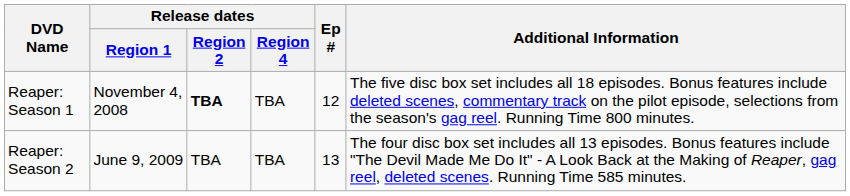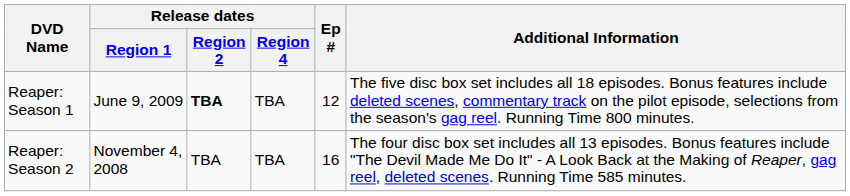 <table class="wikitable">
 <tr>
 <th rowspan=2>DVD Name</th>
 <th colspan=3>Release dates</th>
 <th rowspan=2>Ep #</th>
 <th rowspan=2>Additional Information</th>
 </tr>
 <tr>
 <th><a href='#'>Region 1</a></th>
 <th><a href='#'>Region 2</a></th>
 <th><a href='#'>Region 4</a></th>
 </tr>
 <tr>
 <td>Reaper: Season 1</td>
-<td>November 4, 2008</td>
+<td>June 9, 2009</td>
 <td><strong>TBA</strong></td>
 <td>TBA</td>
 <td style="text-align:center;">12</td>
 <td>The five disc box set includes all 18 episodes. Bonus features include <a href='#'>deleted scenes</a>, <a href='#'>commentary track</a> on the pilot episode, selections from the season's <a href='#'>gag reel</a>. Running Time 800 minutes.</td>
 </tr>
 <tr>
 <td>Reaper: Season 2</td>
-<td>June 9, 2009</td>
+<td>November 4, 2008</td>
 <td>TBA</td>
 <td>TBA</td>
-<td style="text-align:center;">13</td>
+<td style="text-align:center;">16</td>
 <td>The four disc box set includes all 13 episodes. Bonus features include "The Devil Made Me Do It" - A Look Back at the Making of <em>Reaper</em>, <a href='#'>gag reel</a>, <a href='#'>deleted scenes</a>. Running Time 585 minutes.</td>
 </tr>
 </table>
